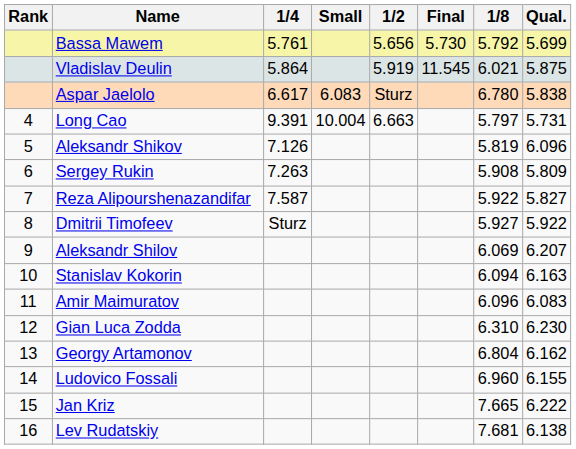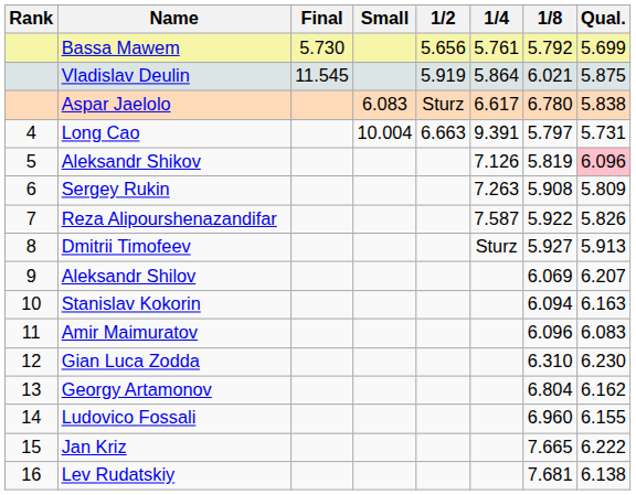 <table class="wikitable sortable" style="text-align:center">
 <tr>
 <th>Rank</th>
 <th width="200">Name</th>
-<th width="35">1/4</th>
+<th width="35">Final</th>
 <th width="35">Small</th>
 <th width="35">1/2</th>
-<th width="35">Final</th>
+<th width="35">1/4</th>
 <th width="35">1/8</th>
 <th width="35">Qual.</th>
 </tr>
 <tr bgcolor="#F7F6A8">
 <td></td>
 <td align="left"> <a href='#'>Bassa Mawem</a></td>
-<td>5.761</td>
+<td>5.730</td>
 <td></td>
 <td>5.656</td>
-<td>5.730</td>
+<td>5.761</td>
 <td>5.792</td>
 <td>5.699</td>
 </tr>
 <tr bgcolor="#DCE5E5">
 <td></td>
 <td align="left"> <a href='#'>Vladislav Deulin</a></td>
-<td>5.864</td>
+<td>11.545</td>
 <td></td>
 <td>5.919</td>
-<td>11.545</td>
+<td>5.864</td>
 <td>6.021</td>
 <td>5.875</td>
 </tr>
 <tr bgcolor="#FFDAB9">
 <td></td>
 <td align="left"> <a href='#'>Aspar Jaelolo</a></td>
-<td>6.617</td>
+<td></td>
 <td>6.083</td>
 <td>Sturz</td>
-<td></td>
+<td>6.617</td>
 <td>6.780</td>
 <td>5.838</td>
 </tr>
 <tr>
 <td align="center">4</td>
 <td align="left"> <a href='#'>Long Cao</a></td>
-<td>9.391</td>
+<td></td>
 <td>10.004</td>
 <td>6.663</td>
-<td></td>
+<td>9.391</td>
 <td>5.797</td>
 <td>5.731</td>
 </tr>
 <tr>
 <td align="center">5</td>
 <td align="left"> <a href='#'>Aleksandr Shikov</a></td>
-<td>7.126</td>
 <td></td>
 <td></td>
 <td></td>
+<td>7.126</td>
 <td>5.819</td>
-<td>6.096</td>
+<td style="background: pink;">6.096</td>
 </tr>
 <tr>
 <td align="center">6</td>
 <td align="left"> <a href='#'>Sergey Rukin</a></td>
-<td>7.263</td>
 <td></td>
 <td></td>
 <td></td>
+<td>7.263</td>
 <td>5.908</td>
 <td>5.809</td>
 </tr>
 <tr>
 <td align="center">7</td>
 <td align="left"> <a href='#'>Reza Alipourshenazandifar</a></td>
-<td>7.587</td>
 <td></td>
 <td></td>
 <td></td>
+<td>7.587</td>
 <td>5.922</td>
-<td>5.827</td>
+<td>5.826</td>
 </tr>
 <tr>
 <td align="center">8</td>
 <td align="left"> <a href='#'>Dmitrii Timofeev</a></td>
-<td>Sturz</td>
 <td></td>
 <td></td>
 <td></td>
+<td>Sturz</td>
 <td>5.927</td>
-<td>5.922</td>
+<td>5.913</td>
 </tr>
 <tr>
 <td>9</td>
 <td align="left"> <a href='#'>Aleksandr Shilov</a></td>
 <td></td>
 <td></td>
 <td></td>
 <td></td>
 <td>6.069</td>
 <td>6.207</td>
 </tr>
 <tr>
 <td>10</td>
 <td align="left"> <a href='#'>Stanislav Kokorin</a></td>
 <td></td>
 <td></td>
 <td></td>
 <td></td>
 <td>6.094</td>
 <td>6.163</td>
 </tr>
 <tr>
 <td>11</td>
 <td align="left"> <a href='#'>Amir Maimuratov</a></td>
 <td></td>
 <td></td>
 <td></td>
 <td></td>
 <td>6.096</td>
 <td>6.083</td>
 </tr>
 <tr>
 <td>12</td>
 <td align="left"> <a href='#'>Gian Luca Zodda</a></td>
 <td></td>
 <td></td>
 <td></td>
 <td></td>
 <td>6.310</td>
 <td>6.230</td>
 </tr>
 <tr>
 <td>13</td>
 <td align="left"> <a href='#'>Georgy Artamonov</a></td>
 <td></td>
 <td></td>
 <td></td>
 <td></td>
 <td>6.804</td>
 <td>6.162</td>
 </tr>
 <tr>
 <td>14</td>
 <td align="left"> <a href='#'>Ludovico Fossali</a></td>
 <td></td>
 <td></td>
 <td></td>
 <td></td>
 <td>6.960</td>
 <td>6.155</td>
 </tr>
 <tr>
 <td>15</td>
 <td align="left"> <a href='#'>Jan Kriz</a></td>
 <td></td>
 <td></td>
 <td></td>
 <td></td>
 <td>7.665</td>
 <td>6.222</td>
 </tr>
 <tr>
 <td>16</td>
 <td align="left"> <a href='#'>Lev Rudatskiy</a></td>
 <td></td>
 <td></td>
 <td></td>
 <td></td>
 <td>7.681</td>
 <td>6.138</td>
 </tr>
 </table>
